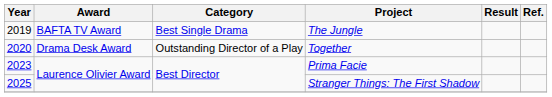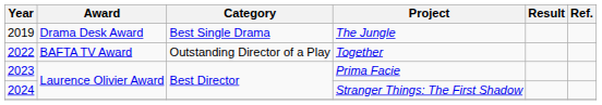 <table class="wikitable">
 <tr>
 <th>Year</th>
 <th>Award</th>
 <th>Category</th>
 <th>Project</th>
 <th>Result</th>
 <th>Ref.</th>
 </tr>
 <tr>
 <td>2019</td>
-<td><a href='#'>BAFTA TV Award</a></td>
+<td><a href='#'>Drama Desk Award</a></td>
 <td><a href='#'>Best Single Drama</a></td>
 <td><em><a href='#'>The Jungle</a></em></td>
 <td></td>
 <td></td>
 </tr>
 <tr>
-<td><a href='#'>2020</a></td>
-<td><a href='#'>Drama Desk Award</a></td>
+<td><a href='#'>2022</a></td>
+<td><a href='#'>BAFTA TV Award</a></td>
 <td>Outstanding Director of a Play</td>
 <td><em><a href='#'>Together</a></em></td>
 <td></td>
 <td></td>
 </tr>
 <tr>
 <td><a href='#'>2023</a></td>
 <td rowspan=2><a href='#'>Laurence Olivier Award</a></td>
 <td rowspan=2><a href='#'>Best Director</a></td>
 <td><em><a href='#'>Prima Facie</a></em></td>
 <td></td>
 <td></td>
 </tr>
 <tr>
-<td><a href='#'>2025</a></td>
+<td><a href='#'>2024</a></td>
 <td><em><a href='#'>Stranger Things: The First Shadow</a></em></td>
 <td></td>
 <td></td>
 </tr>
 <tr>
 </tr>
 </table>
